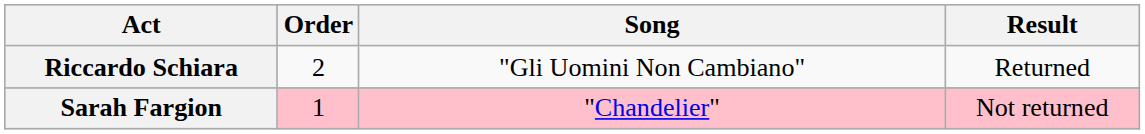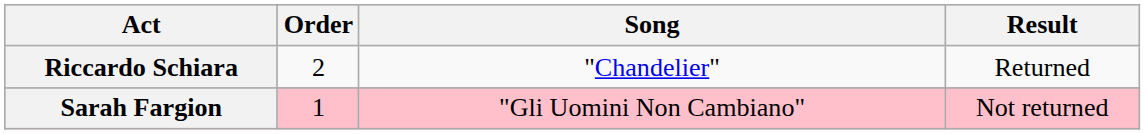 <table class="wikitable plainrowheaders" style="text-align:center">
 <tr>
 <th scope="col" style="width:10em;">Act</th>
 <th scope="col">Order</th>
 <th scope="col" style="width:22em;">Song</th>
 <th scope="col" style="width:7em;">Result</th>
 </tr>
 <tr>
 <th scope="row">Riccardo Schiara</th>
 <td>2</td>
-<td>"Gli Uomini Non Cambiano"</td>
+<td>"<a href='#'>Chandelier</a>"</td>
 <td>Returned</td>
 </tr>
 <tr style="background:pink;">
 <th scope="row">Sarah Fargion</th>
 <td>1</td>
-<td>"<a href='#'>Chandelier</a>"</td>
+<td>"Gli Uomini Non Cambiano"</td>
 <td>Not returned</td>
 </tr>
 </table>
